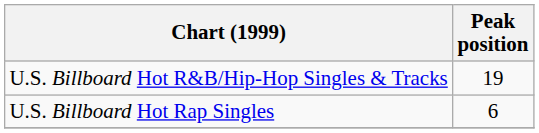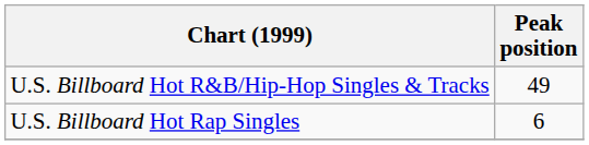 <table class="wikitable sortable">
 <tr>
 <th align="left">Chart (1999)</th>
 <th align="left">Peak<br>position</th>
 </tr>
 <tr>
 <td align="left">U.S. <em>Billboard</em> <a href='#'>Hot R&B/Hip-Hop Singles & Tracks</a></td>
-<td align="center">19</td>
+<td align="center">49</td>
 </tr>
 <tr>
 <td align="left">U.S. <em>Billboard</em> <a href='#'>Hot Rap Singles</a></td>
 <td align="center">6</td>
 </tr>
 <tr>
 </tr>
 </table>
